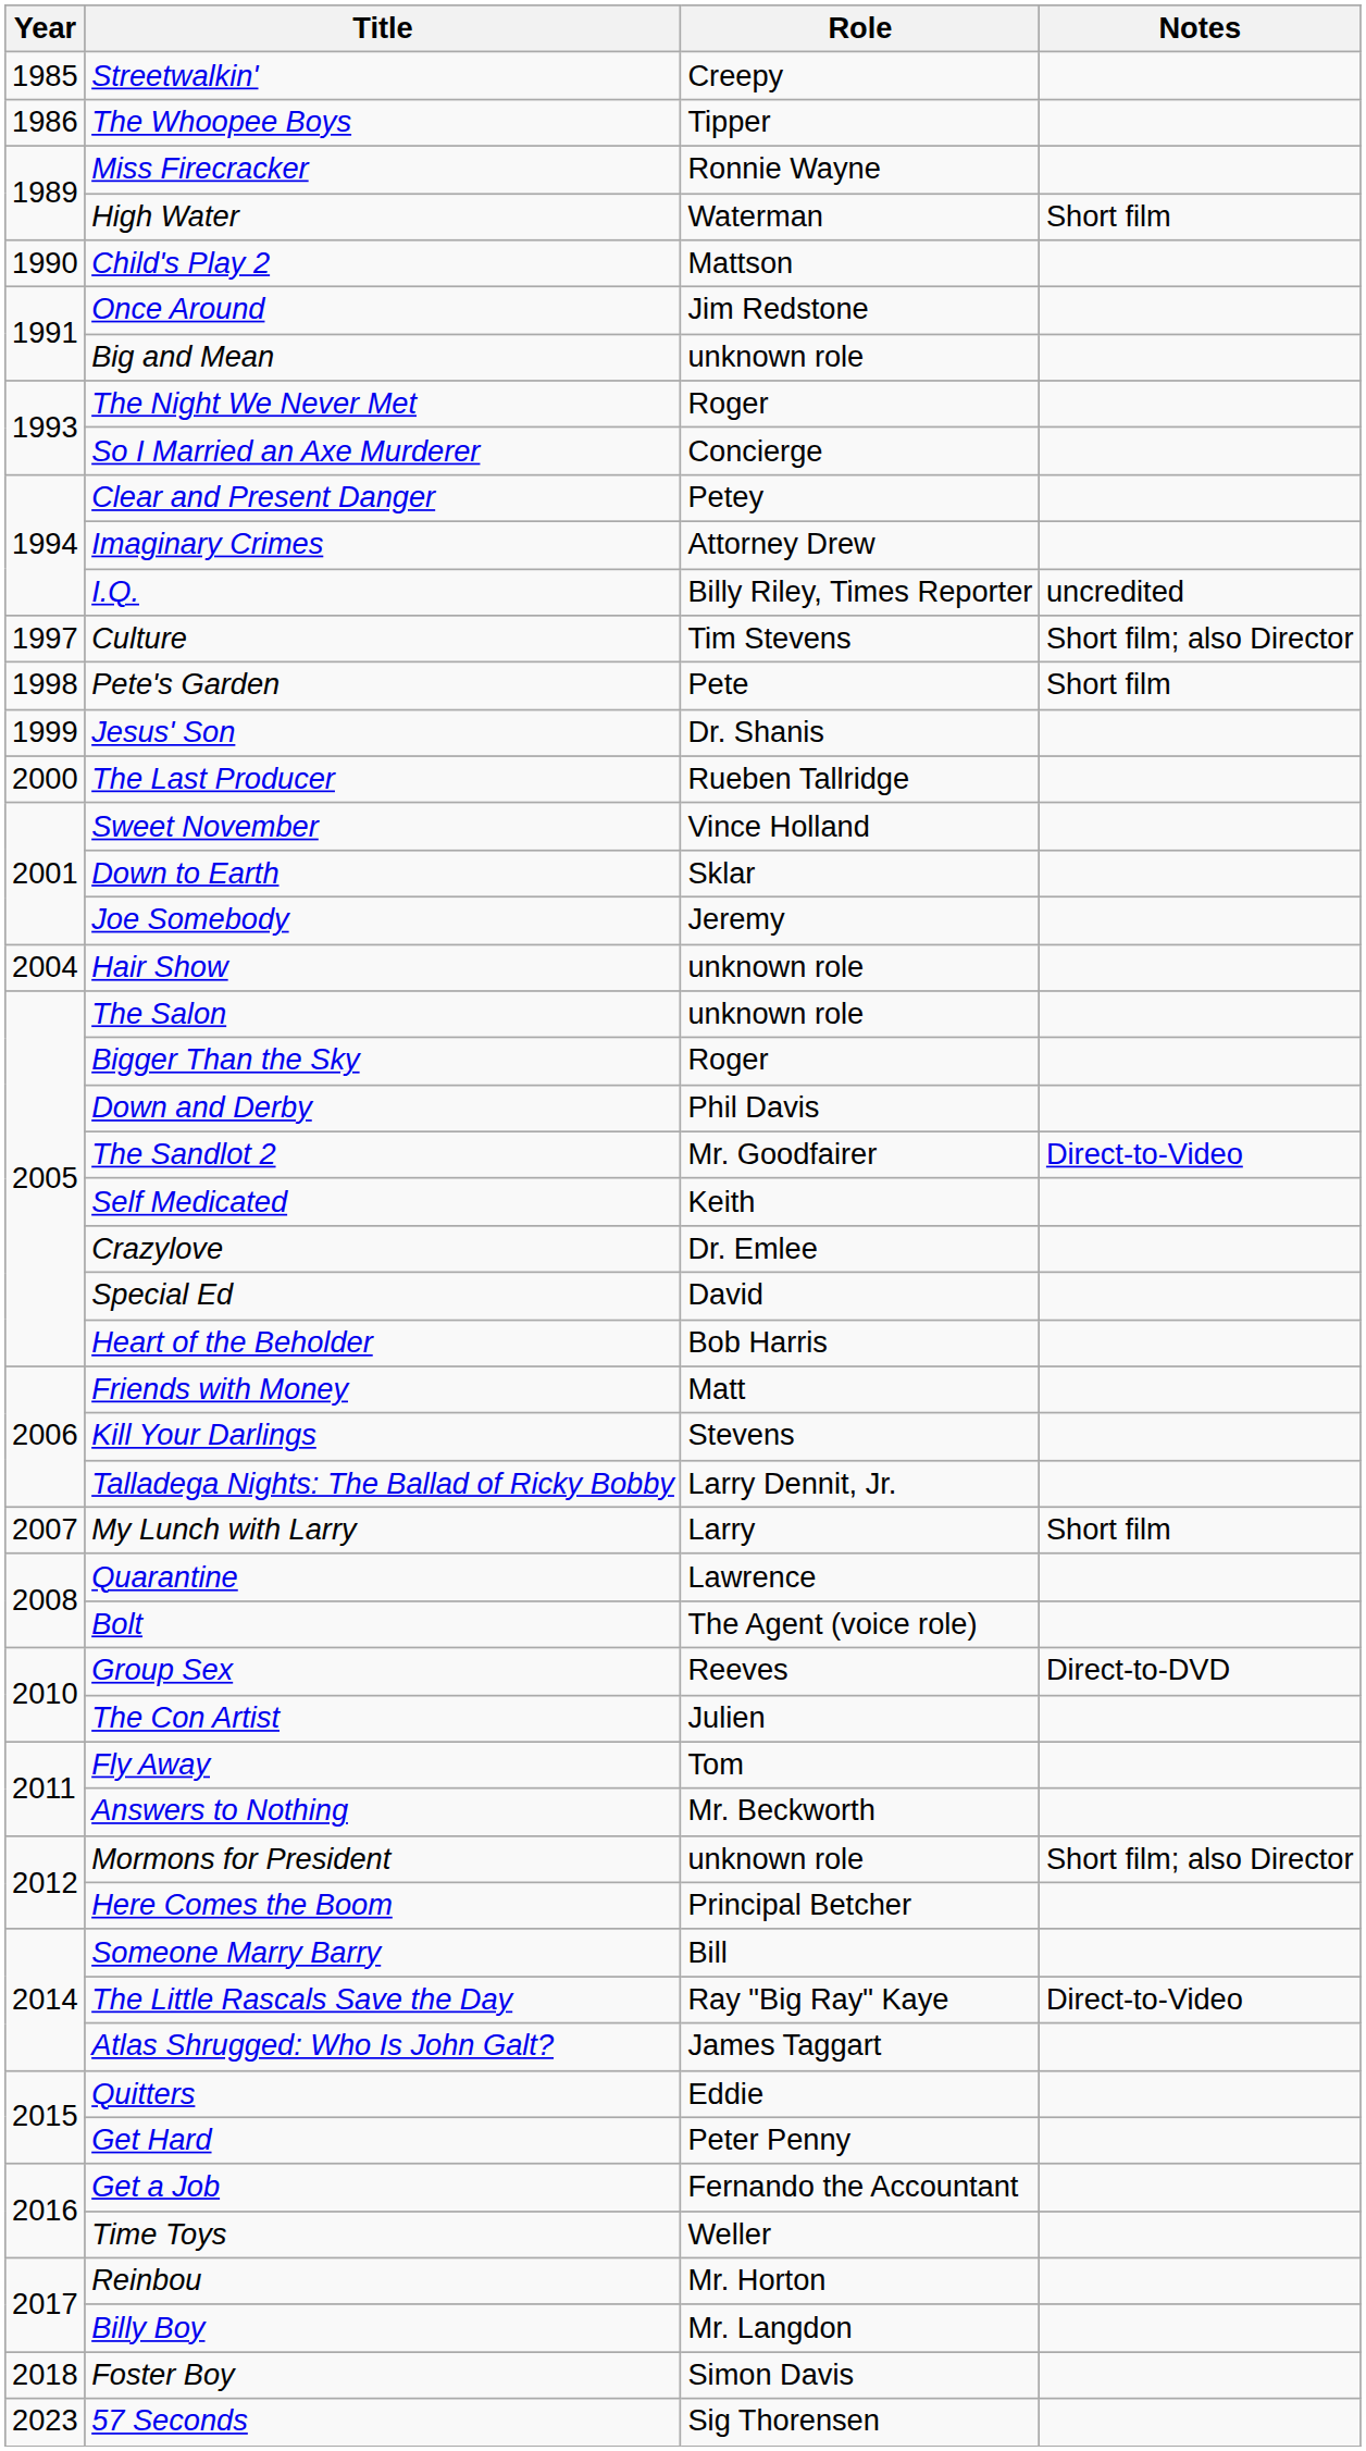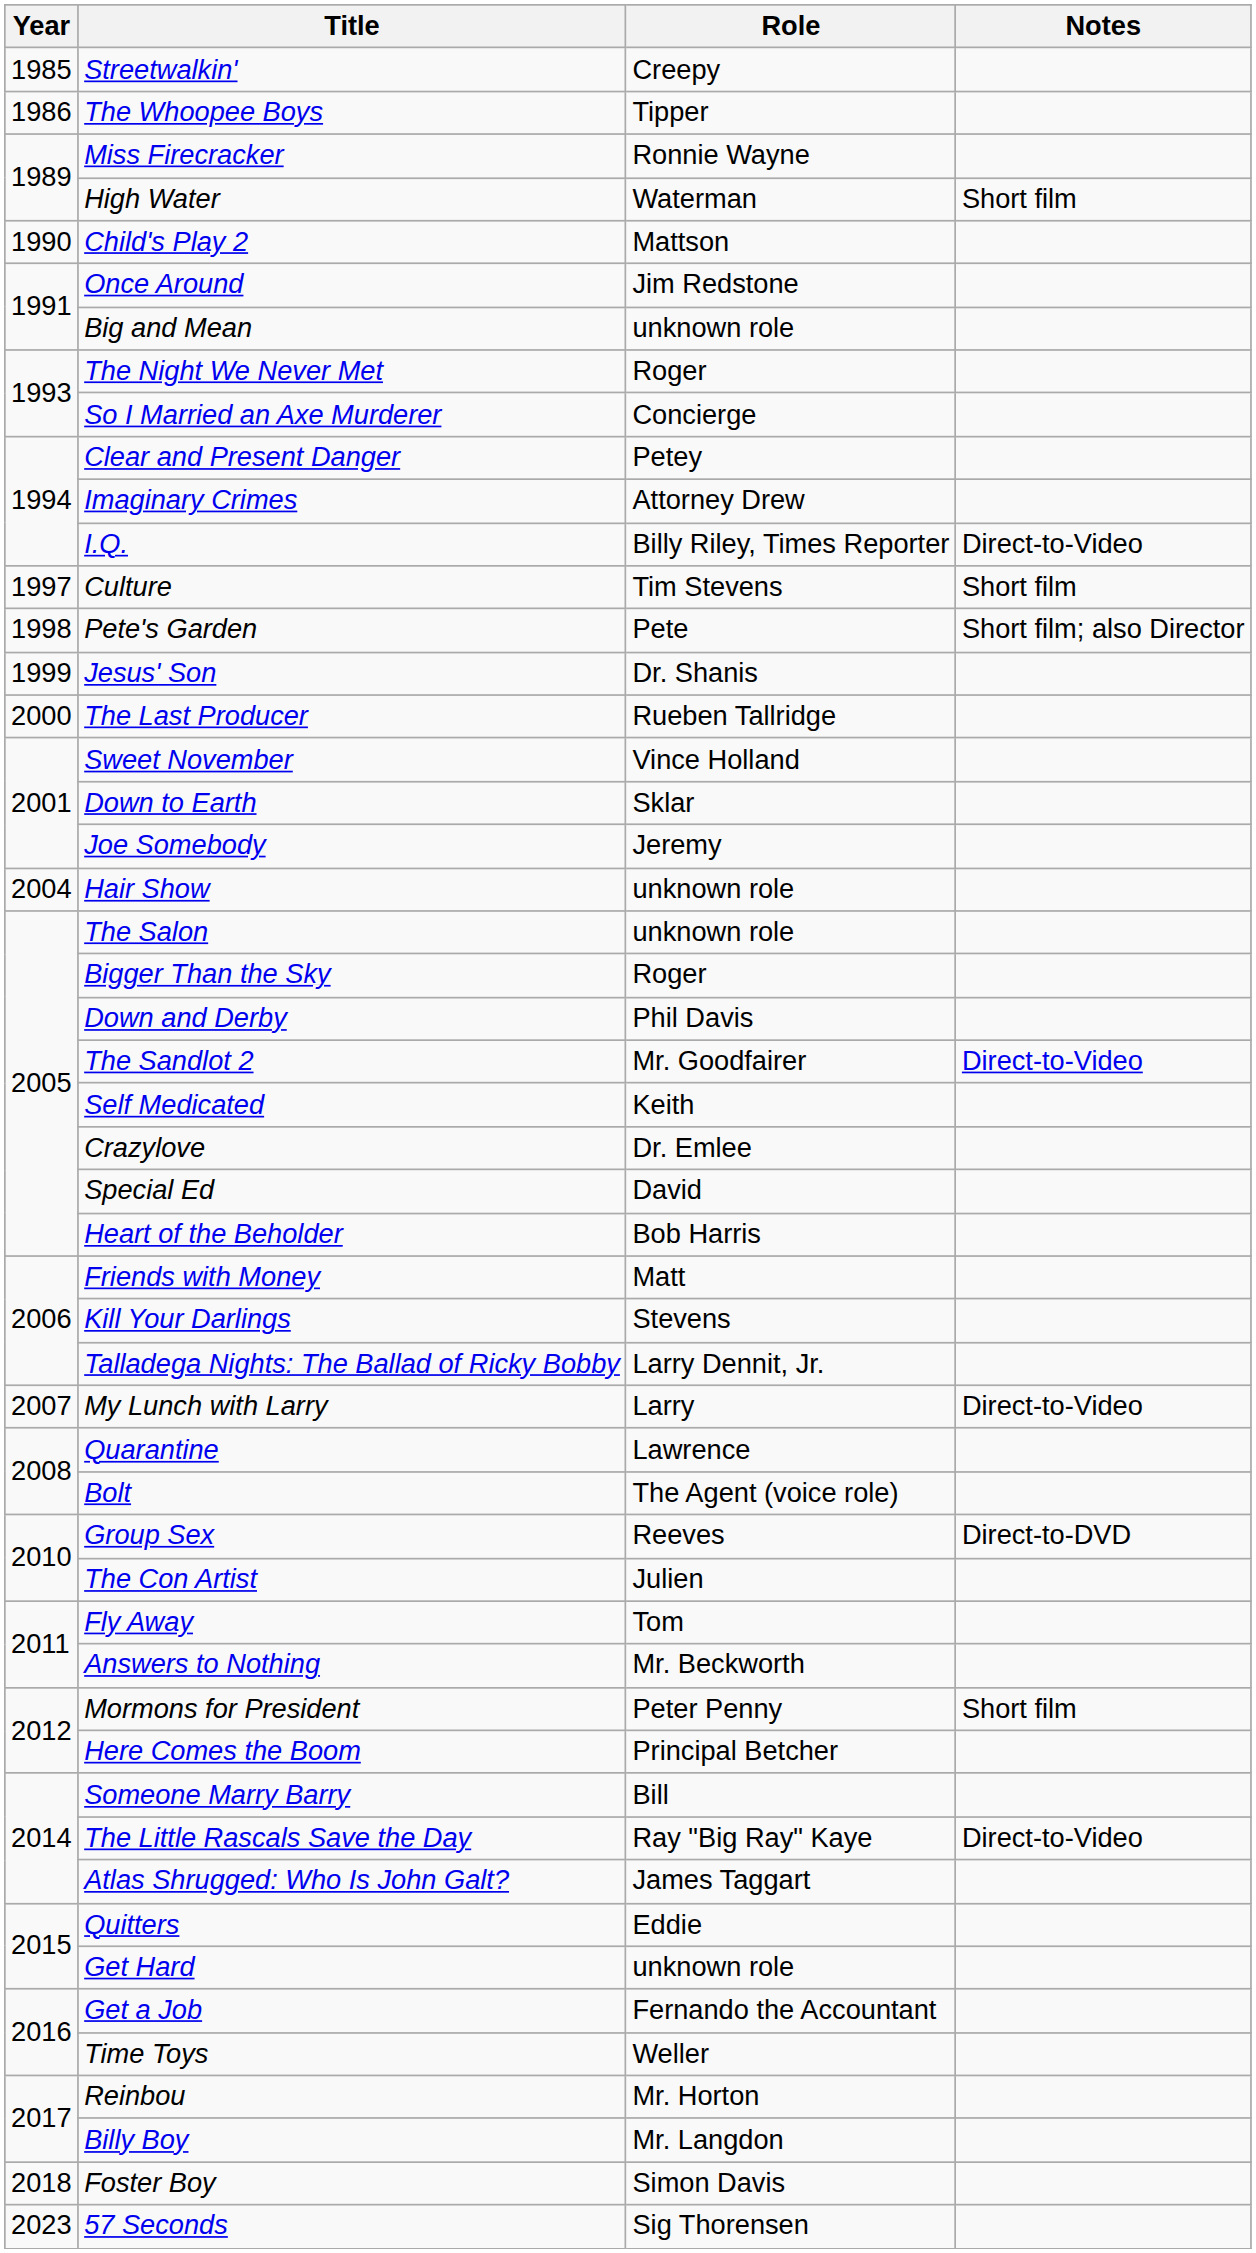 <table class="wikitable sortable">
 <tr>
 <th>Year</th>
 <th>Title</th>
 <th>Role</th>
 <th>Notes</th>
 </tr>
 <tr>
 <td>1985</td>
 <td><em><a href='#'>Streetwalkin'</a></em></td>
 <td>Creepy</td>
 <td></td>
 </tr>
 <tr>
 <td>1986</td>
 <td><em><a href='#'>The Whoopee Boys</a></em></td>
 <td>Tipper</td>
 <td></td>
 </tr>
 <tr>
 <td rowspan="2">1989</td>
 <td><em><a href='#'>Miss Firecracker</a></em></td>
 <td>Ronnie Wayne</td>
 <td></td>
 </tr>
 <tr>
 <td><em>High Water</em></td>
 <td>Waterman</td>
 <td>Short film</td>
 </tr>
 <tr>
 <td>1990</td>
 <td><em><a href='#'>Child's Play 2</a></em></td>
 <td>Mattson</td>
 <td></td>
 </tr>
 <tr>
 <td rowspan="2">1991</td>
 <td><em><a href='#'>Once Around</a></em></td>
 <td>Jim Redstone</td>
 <td></td>
 </tr>
 <tr>
 <td><em>Big and Mean</em></td>
 <td>unknown role</td>
 <td></td>
 </tr>
 <tr>
 <td rowspan="2">1993</td>
 <td><em><a href='#'>The Night We Never Met</a></em></td>
 <td>Roger</td>
 <td></td>
 </tr>
 <tr>
 <td><em><a href='#'>So I Married an Axe Murderer</a></em></td>
 <td>Concierge</td>
 <td></td>
 </tr>
 <tr>
 <td rowspan="3">1994</td>
 <td><em><a href='#'>Clear and Present Danger</a></em></td>
 <td>Petey</td>
 <td></td>
 </tr>
 <tr>
 <td><em><a href='#'>Imaginary Crimes</a></em></td>
 <td>Attorney Drew</td>
 <td></td>
 </tr>
 <tr>
 <td><em><a href='#'>I.Q.</a></em></td>
 <td>Billy Riley, Times Reporter</td>
-<td>uncredited</td>
+<td>Direct-to-Video</td>
 </tr>
 <tr>
 <td>1997</td>
 <td><em>Culture</em></td>
 <td>Tim Stevens</td>
-<td>Short film; also Director</td>
+<td>Short film</td>
 </tr>
 <tr>
 <td>1998</td>
 <td><em>Pete's Garden</em></td>
 <td>Pete</td>
-<td>Short film</td>
+<td>Short film; also Director</td>
 </tr>
 <tr>
 <td>1999</td>
 <td><em><a href='#'>Jesus' Son</a></em></td>
 <td>Dr. Shanis</td>
 <td></td>
 </tr>
 <tr>
 <td>2000</td>
 <td><em><a href='#'>The Last Producer</a></em></td>
 <td>Rueben Tallridge</td>
 <td></td>
 </tr>
 <tr>
 <td rowspan="3">2001</td>
 <td><em><a href='#'>Sweet November</a></em></td>
 <td>Vince Holland</td>
 <td></td>
 </tr>
 <tr>
 <td><em><a href='#'>Down to Earth</a></em></td>
 <td>Sklar</td>
 <td></td>
 </tr>
 <tr>
 <td><em><a href='#'>Joe Somebody</a></em></td>
 <td>Jeremy</td>
 <td></td>
 </tr>
 <tr>
 <td>2004</td>
 <td><em><a href='#'>Hair Show</a></em></td>
 <td>unknown role</td>
 <td></td>
 </tr>
 <tr>
 <td rowspan="8">2005</td>
 <td><em><a href='#'>The Salon</a></em></td>
 <td>unknown role</td>
 <td></td>
 </tr>
 <tr>
 <td><em><a href='#'>Bigger Than the Sky</a></em></td>
 <td>Roger</td>
 <td></td>
 </tr>
 <tr>
 <td><em><a href='#'>Down and Derby</a></em></td>
 <td>Phil Davis</td>
 <td></td>
 </tr>
 <tr>
 <td><em><a href='#'>The Sandlot 2</a></em></td>
 <td>Mr. Goodfairer</td>
 <td><a href='#'>Direct-to-Video</a></td>
 </tr>
 <tr>
 <td><em><a href='#'>Self Medicated</a></em></td>
 <td>Keith</td>
 <td></td>
 </tr>
 <tr>
 <td><em>Crazylove</em></td>
 <td>Dr. Emlee</td>
 <td></td>
 </tr>
 <tr>
 <td><em>Special Ed</em></td>
 <td>David</td>
 <td></td>
 </tr>
 <tr>
 <td><em><a href='#'>Heart of the Beholder</a></em></td>
 <td>Bob Harris</td>
 <td></td>
 </tr>
 <tr>
 <td rowspan="3">2006</td>
 <td><em><a href='#'>Friends with Money</a></em></td>
 <td>Matt</td>
 <td></td>
 </tr>
 <tr>
 <td><em><a href='#'>Kill Your Darlings</a></em></td>
 <td>Stevens</td>
 <td></td>
 </tr>
 <tr>
 <td><em><a href='#'>Talladega Nights: The Ballad of Ricky Bobby</a></em></td>
 <td>Larry Dennit, Jr.</td>
 <td></td>
 </tr>
 <tr>
 <td>2007</td>
 <td><em>My Lunch with Larry</em></td>
 <td>Larry</td>
-<td>Short film</td>
+<td>Direct-to-Video</td>
 </tr>
 <tr>
 <td rowspan="2">2008</td>
 <td><em><a href='#'>Quarantine</a></em></td>
 <td>Lawrence</td>
 <td></td>
 </tr>
 <tr>
 <td><em><a href='#'>Bolt</a></em></td>
 <td>The Agent (voice role)</td>
 <td></td>
 </tr>
 <tr>
 <td rowspan="2">2010</td>
 <td><em><a href='#'>Group Sex</a></em></td>
 <td>Reeves</td>
 <td>Direct-to-DVD</td>
 </tr>
 <tr>
 <td><em><a href='#'>The Con Artist</a></em></td>
 <td>Julien</td>
 <td></td>
 </tr>
 <tr>
 <td rowspan="2">2011</td>
 <td><em><a href='#'>Fly Away</a></em></td>
 <td>Tom</td>
 <td></td>
 </tr>
 <tr>
 <td><em><a href='#'>Answers to Nothing</a></em></td>
 <td>Mr. Beckworth</td>
 <td></td>
 </tr>
 <tr>
 <td rowspan="2">2012</td>
 <td><em>Mormons for President</em></td>
-<td>unknown role</td>
-<td>Short film; also Director</td>
+<td>Peter Penny</td>
+<td>Short film</td>
 </tr>
 <tr>
 <td><em><a href='#'>Here Comes the Boom</a></em></td>
 <td>Principal Betcher</td>
 <td></td>
 </tr>
 <tr>
 <td rowspan="3">2014</td>
 <td><em><a href='#'>Someone Marry Barry</a></em></td>
 <td>Bill</td>
 <td></td>
 </tr>
 <tr>
 <td><em><a href='#'>The Little Rascals Save the Day</a></em></td>
 <td>Ray "Big Ray" Kaye</td>
 <td>Direct-to-Video</td>
 </tr>
 <tr>
 <td><em><a href='#'>Atlas Shrugged: Who Is John Galt?</a></em></td>
 <td>James Taggart</td>
 <td></td>
 </tr>
 <tr>
 <td rowspan="2">2015</td>
 <td><em><a href='#'>Quitters</a></em></td>
 <td>Eddie</td>
 <td></td>
 </tr>
 <tr>
 <td><em><a href='#'>Get Hard</a></em></td>
-<td>Peter Penny</td>
+<td>unknown role</td>
 <td></td>
 </tr>
 <tr>
 <td rowspan="2">2016</td>
 <td><em><a href='#'>Get a Job</a></em></td>
 <td>Fernando the Accountant</td>
 <td></td>
 </tr>
 <tr>
 <td><em>Time Toys</em></td>
 <td>Weller</td>
 <td></td>
 </tr>
 <tr>
 <td rowspan="2">2017</td>
 <td><em>Reinbou</em></td>
 <td>Mr. Horton</td>
 <td></td>
 </tr>
 <tr>
 <td><em><a href='#'>Billy Boy</a></em></td>
 <td>Mr. Langdon</td>
 <td></td>
 </tr>
 <tr>
 <td>2018</td>
 <td><em>Foster Boy</em></td>
 <td>Simon Davis</td>
 <td></td>
 </tr>
 <tr>
 <td>2023</td>
 <td><em><a href='#'>57 Seconds</a></em></td>
 <td>Sig Thorensen</td>
 <td></td>
 </tr>
 </table>
